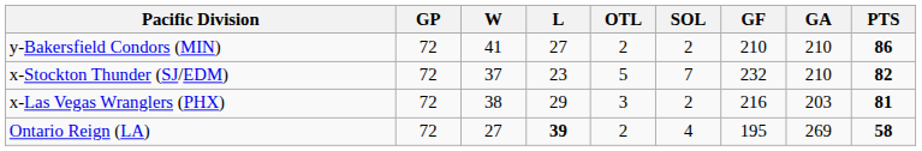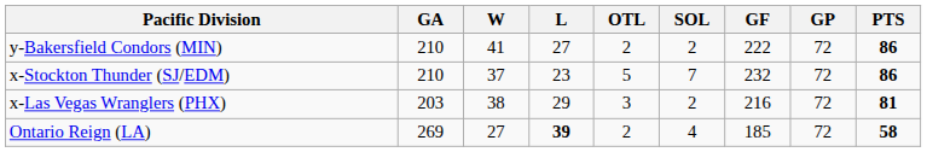 <table class="wikitable" style="text-align:center">
 <tr>
 <th bgcolor="#DDDDFF" width="30%">Pacific Division</th>
-<th bgcolor="#DDDDFF" width="5%">GP</th>
+<th bgcolor="#DDDDFF" width="5%">GA</th>
 <th bgcolor="#DDDDFF" width="5%">W</th>
 <th bgcolor="#DDDDFF" width="5%">L</th>
 <th bgcolor="#DDDDFF" width="5%">OTL</th>
 <th bgcolor="#DDDDFF" width="5%">SOL</th>
 <th bgcolor="#DDDDFF" width="5%">GF</th>
-<th bgcolor="#DDDDFF" width="5%">GA</th>
+<th bgcolor="#DDDDFF" width="5%">GP</th>
 <th bgcolor="#DDDDFF" width="5%">PTS</th>
 </tr>
 <tr align=center>
 <td align=left>y-<a href='#'>Bakersfield Condors</a> (<a href='#'>MIN</a>)</td>
-<td>72</td>
+<td>210</td>
 <td>41</td>
 <td>27</td>
 <td>2</td>
 <td>2</td>
-<td>210</td>
-<td>210</td>
+<td>222</td>
+<td>72</td>
 <td><strong>86</strong></td>
 </tr>
 <tr align=center>
 <td align=left>x-<a href='#'>Stockton Thunder</a> (<a href='#'>SJ</a>/<a href='#'>EDM</a>)</td>
-<td>72</td>
+<td>210</td>
 <td>37</td>
 <td>23</td>
 <td>5</td>
 <td>7</td>
 <td>232</td>
-<td>210</td>
-<td><strong>82</strong></td>
+<td>72</td>
+<td><strong>86</strong></td>
 </tr>
 <tr align=center>
 <td align=left>x-<a href='#'>Las Vegas Wranglers</a> (<a href='#'>PHX</a>)</td>
-<td>72</td>
+<td>203</td>
 <td>38</td>
 <td>29</td>
 <td>3</td>
 <td>2</td>
 <td>216</td>
-<td>203</td>
+<td>72</td>
 <td><strong>81</strong></td>
 </tr>
 <tr align=center>
 <td align=left><a href='#'>Ontario Reign</a> (<a href='#'>LA</a>)</td>
-<td>72</td>
+<td>269</td>
 <td>27</td>
 <td><strong>39</strong></td>
 <td>2</td>
 <td>4</td>
-<td>195</td>
-<td>269</td>
+<td>185</td>
+<td>72</td>
 <td><strong>58</strong></td>
 </tr>
 </table>
